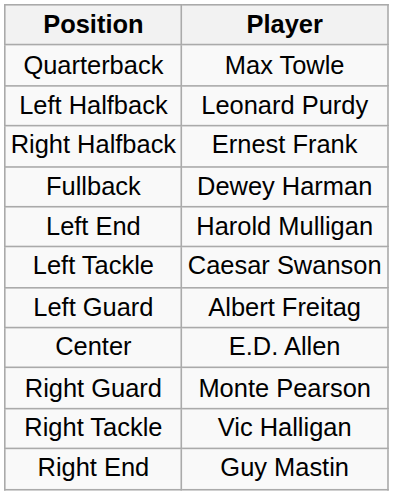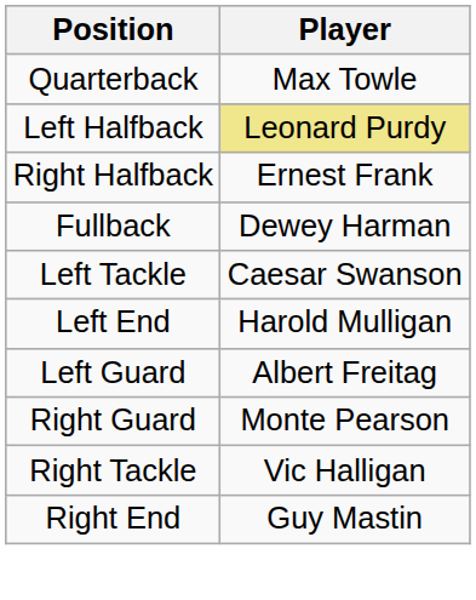 <table class="wikitable" style="text-align: center;">
 <tr>
 <th>Position</th>
 <th>Player</th>
 </tr>
 <tr>
 <td>Quarterback</td>
 <td>Max Towle</td>
 </tr>
 <tr>
 <td>Left Halfback</td>
-<td>Leonard Purdy</td>
+<td style="background: khaki;">Leonard Purdy</td>
 </tr>
 <tr>
 <td>Right Halfback</td>
 <td>Ernest Frank</td>
 </tr>
 <tr>
 <td>Fullback</td>
 <td>Dewey Harman</td>
 </tr>
 <tr>
+<td>Left Tackle</td>
+<td>Caesar Swanson</td>
+</tr>
+<tr>
 <td>Left End</td>
 <td>Harold Mulligan</td>
 </tr>
 <tr>
-<td>Left Tackle</td>
-<td>Caesar Swanson</td>
-</tr>
-<tr>
 <td>Left Guard</td>
 <td>Albert Freitag</td>
-</tr>
-<tr>
-<td>Center</td>
-<td>E.D. Allen</td>
 </tr>
 <tr>
 <td>Right Guard</td>
 <td>Monte Pearson</td>
 </tr>
 <tr>
 <td>Right Tackle</td>
 <td>Vic Halligan</td>
 </tr>
 <tr>
 <td>Right End</td>
 <td>Guy Mastin</td>
 </tr>
 </table>
